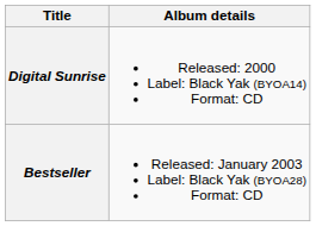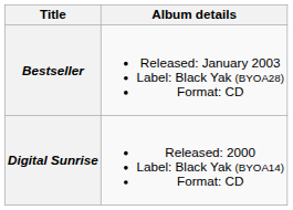 <table class="wikitable plainrowheaders" style="text-align:center;">
 <tr>
 <th>Title</th>
 <th>Album details</th>
 </tr>
 <tr>
+<th scope="row"><em>Bestseller</em></th>
+<td><br><ul><li>Released: January 2003</li><li>Label: Black Yak <small>(BYOA28)</small></li><li>Format: CD</li></ul></td>
+</tr>
+<tr>
 <th scope="row"><em>Digital Sunrise</em></th>
 <td><br><ul><li>Released: 2000</li><li>Label: Black Yak <small>(BYOA14)</small></li><li>Format: CD</li></ul></td>
 </tr>
-<tr>
-<th scope="row"><em>Bestseller</em></th>
-<td><br><ul><li>Released: January 2003</li><li>Label: Black Yak <small>(BYOA28)</small></li><li>Format: CD</li></ul></td>
-</tr>
 </table>
